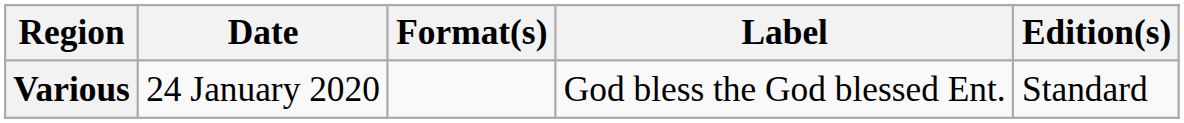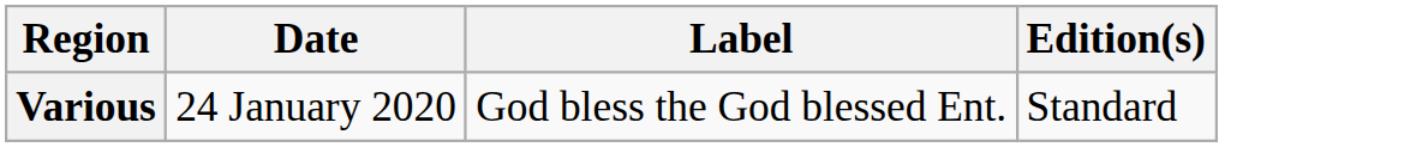 <table class="wikitable plainrowheaders">
 <tr>
 <th scope="col">Region</th>
 <th scope="col">Date</th>
-<th scope="col">Format(s)</th>
 <th scope="col">Label</th>
 <th scope="col">Edition(s)</th>
 </tr>
 <tr>
 <th scope="row">Various</th>
 <td>24 January 2020</td>
-<td></td>
 <td>God bless the God blessed Ent.</td>
 <td>Standard</td>
 </tr>
 </table>
